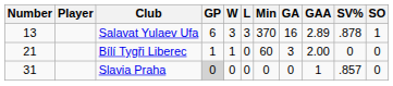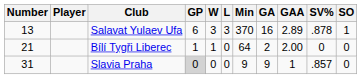 <table class="wikitable sortable" style="text-align: center;">
 <tr>
 <th>Number</th>
 <th>Player</th>
 <th>Club</th>
 <th>GP</th>
 <th>W</th>
 <th>L</th>
 <th>Min</th>
 <th>GA</th>
 <th>GAA</th>
 <th>SV%</th>
 <th>SO</th>
 </tr>
 <tr>
 <td>13</td>
 <td align="left"></td>
 <td align="left"><a href='#'>Salavat Yulaev Ufa</a></td>
 <td>6</td>
 <td>3</td>
 <td>3</td>
 <td>370</td>
 <td>16</td>
 <td>2.89</td>
 <td>.878</td>
 <td>1</td>
 </tr>
 <tr>
 <td>21</td>
 <td align="left"></td>
 <td align="left"><a href='#'>Bílí Tygři Liberec</a></td>
 <td>1</td>
 <td>1</td>
 <td>0</td>
-<td>60</td>
-<td>3</td>
+<td>64</td>
+<td>2</td>
 <td>2.00</td>
 <td>0</td>
 <td>0</td>
 </tr>
 <tr>
 <td>31</td>
 <td align="left"></td>
 <td align="left"><a href='#'>Slavia Praha</a></td>
 <td style="background: lightgrey;">0</td>
 <td>0</td>
 <td>0</td>
-<td>0</td>
-<td>0</td>
+<td>9</td>
+<td>9</td>
 <td>1</td>
 <td>.857</td>
 <td>0</td>
 </tr>
 </table>
